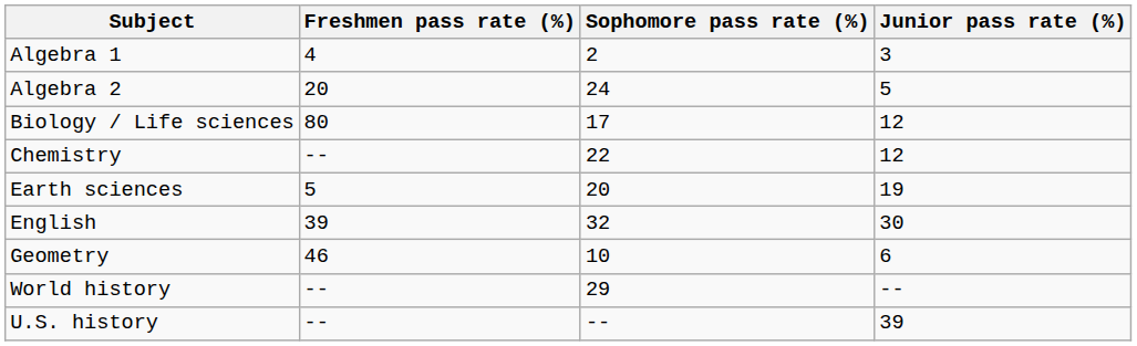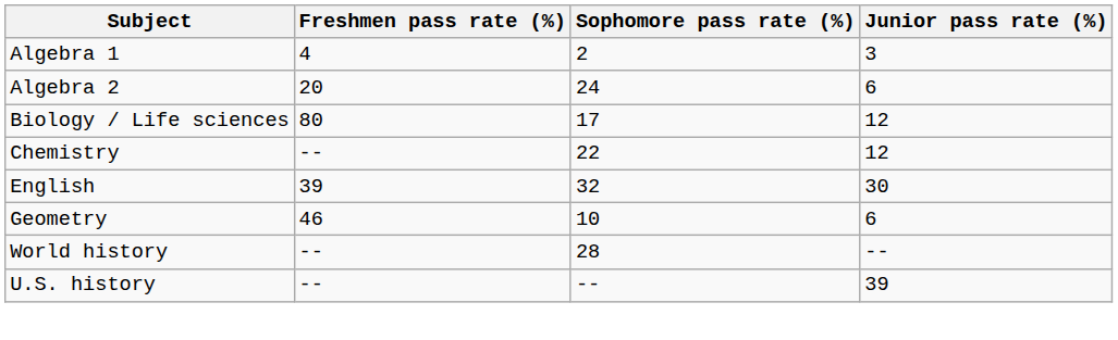 <table class="wikitable">
 <tr>
 <th>Subject</th>
 <th>Freshmen pass rate (%)</th>
 <th>Sophomore pass rate (%)</th>
 <th>Junior pass rate (%)</th>
 </tr>
 <tr>
 <td>Algebra 1</td>
 <td>4</td>
 <td>2</td>
 <td>3</td>
 </tr>
 <tr>
 <td>Algebra 2</td>
 <td>20</td>
 <td>24</td>
-<td>5</td>
+<td>6</td>
 </tr>
 <tr>
 <td>Biology / Life sciences</td>
 <td>80</td>
 <td>17</td>
 <td>12</td>
 </tr>
 <tr>
 <td>Chemistry</td>
 <td>--</td>
 <td>22</td>
 <td>12</td>
-</tr>
-<tr>
-<td>Earth sciences</td>
-<td>5</td>
-<td>20</td>
-<td>19</td>
 </tr>
 <tr>
 <td>English</td>
 <td>39</td>
 <td>32</td>
 <td>30</td>
 </tr>
 <tr>
 <td>Geometry</td>
 <td>46</td>
 <td>10</td>
 <td>6</td>
 </tr>
 <tr>
 <td>World history</td>
 <td>--</td>
-<td>29</td>
+<td>28</td>
 <td>--</td>
 </tr>
 <tr>
 <td>U.S. history</td>
 <td>--</td>
 <td>--</td>
 <td>39</td>
 </tr>
 </table>
